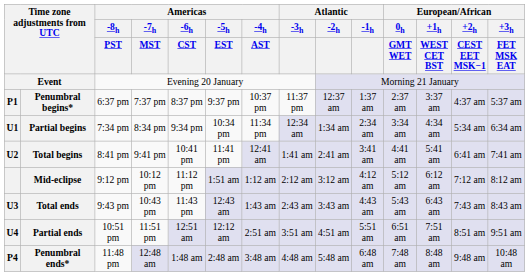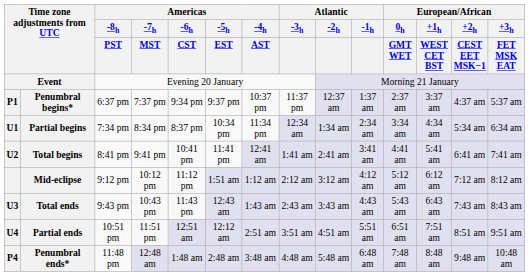 <table class="wikitable">
 <tr valign=top>
 <th colspan=2 rowspan=3>Time zone<br>adjustments from<br><a href='#'>UTC</a></th>
 <th colspan=5>Americas</th>
 <th colspan=3>Atlantic</th>
 <th colspan=4>European/African</th>
 </tr>
 <tr valign=top>
 <th><a href='#'>-8<sub>h</sub></a></th>
 <th><a href='#'>-7<sub>h</sub></a></th>
 <th><a href='#'>-6<sub>h</sub></a></th>
 <th><a href='#'>-5<sub>h</sub></a></th>
 <th><a href='#'>-4<sub>h</sub></a></th>
 <th><a href='#'>-3<sub>h</sub></a></th>
 <th><a href='#'>-2<sub>h</sub></a></th>
 <th><a href='#'>-1<sub>h</sub></a></th>
 <th><a href='#'>0<sub>h</sub></a></th>
 <th><a href='#'>+1<sub>h</sub></a></th>
 <th><a href='#'>+2<sub>h</sub></a></th>
 <th><a href='#'>+3<sub>h</sub></a></th>
 </tr>
 <tr valign=top>
 <th><a href='#'>PST</a></th>
 <th><a href='#'>MST</a></th>
 <th><a href='#'>CST</a></th>
 <th><a href='#'>EST</a></th>
 <th><a href='#'>AST</a></th>
 <th></th>
 <th></th>
 <th></th>
 <th><a href='#'>GMT</a><br><a href='#'>WET</a></th>
 <th><a href='#'>WEST</a><br><a href='#'>CET</a><br><a href='#'>BST</a></th>
 <th><a href='#'>CEST</a><br><a href='#'>EET</a><br><a href='#'>MSK−1</a></th>
 <th><a href='#'>FET</a><br><a href='#'>MSK</a><br><a href='#'>EAT</a></th>
 </tr>
 <tr align=center>
 <th colspan=2>Event</th>
 <td colspan=6>Evening 20 January</td>
 <td colspan=6 BGCOLOR="#e0e0f0">Morning 21 January</td>
 </tr>
 <tr align=center>
 <th>P1</th>
 <th>Penumbral begins*</th>
 <td>6:37 pm</td>
 <td>7:37 pm</td>
-<td>8:37 pm</td>
+<td>9:34 pm</td>
 <td>9:37 pm</td>
 <td>10:37 pm</td>
 <td>11:37 pm</td>
 <td BGCOLOR="#e0e0f0">12:37 am</td>
 <td BGCOLOR="#e0e0f0">1:37 am</td>
 <td BGCOLOR="#e0e0f0">2:37 am</td>
 <td BGCOLOR="#e0e0f0">3:37 am</td>
 <td BGCOLOR="#e0e0f0">4:37 am</td>
 <td BGCOLOR="#e0e0f0">5:37 am</td>
 </tr>
 <tr align=center>
 <th>U1</th>
 <th>Partial begins</th>
 <td>7:34 pm</td>
 <td>8:34 pm</td>
-<td>9:34 pm</td>
+<td>8:37 pm</td>
 <td>10:34 pm</td>
 <td>11:34 pm</td>
 <td BGCOLOR="#e0e0f0">12:34 am</td>
 <td BGCOLOR="#e0e0f0">1:34 am</td>
 <td BGCOLOR="#e0e0f0">2:34 am</td>
 <td BGCOLOR="#e0e0f0">3:34 am</td>
 <td BGCOLOR="#e0e0f0">4:34 am</td>
 <td BGCOLOR="#e0e0f0">5:34 am</td>
 <td BGCOLOR="#e0e0f0">6:34 am</td>
 </tr>
 <tr align=center>
 <th>U2</th>
 <th>Total begins</th>
 <td>8:41 pm</td>
 <td>9:41 pm</td>
 <td>10:41 pm</td>
 <td>11:41 pm</td>
 <td BGCOLOR="#e0e0f0">12:41 am</td>
 <td BGCOLOR="#e0e0f0">1:41 am</td>
 <td BGCOLOR="#e0e0f0">2:41 am</td>
 <td BGCOLOR="#e0e0f0">3:41 am</td>
 <td BGCOLOR="#e0e0f0">4:41 am</td>
 <td BGCOLOR="#e0e0f0">5:41 am</td>
 <td BGCOLOR="#e0e0f0">6:41 am</td>
 <td BGCOLOR="#e0e0f0">7:41 am</td>
 </tr>
 <tr align=center>
 <th></th>
 <th>Mid-eclipse</th>
 <td>9:12 pm</td>
 <td>10:12 pm</td>
 <td>11:12 pm</td>
 <td BGCOLOR="#e0e0f0">1:51 am</td>
 <td BGCOLOR="#e0e0f0">1:12 am</td>
 <td BGCOLOR="#e0e0f0">2:12 am</td>
 <td BGCOLOR="#e0e0f0">3:12 am</td>
 <td BGCOLOR="#e0e0f0">4:12 am</td>
 <td BGCOLOR="#e0e0f0">5:12 am</td>
 <td BGCOLOR="#e0e0f0">6:12 am</td>
 <td BGCOLOR="#e0e0f0">7:12 am</td>
 <td BGCOLOR="#e0e0f0">8:12 am</td>
 </tr>
 <tr align=center>
 <th>U3</th>
 <th>Total ends</th>
 <td>9:43 pm</td>
 <td>10:43 pm</td>
 <td>11:43 pm</td>
 <td BGCOLOR="#e0e0f0">12:43 am</td>
 <td BGCOLOR="#e0e0f0">1:43 am</td>
 <td BGCOLOR="#e0e0f0">2:43 am</td>
 <td BGCOLOR="#e0e0f0">3:43 am</td>
 <td BGCOLOR="#e0e0f0">4:43 am</td>
 <td BGCOLOR="#e0e0f0">5:43 am</td>
 <td BGCOLOR="#e0e0f0">6:43 am</td>
 <td BGCOLOR="#e0e0f0">7:43 am</td>
 <td BGCOLOR="#e0e0f0">8:43 am</td>
 </tr>
 <tr align=center>
 <th>U4</th>
 <th>Partial ends</th>
 <td>10:51 pm</td>
 <td>11:51 pm</td>
 <td BGCOLOR="#e0e0f0">12:51 am</td>
 <td BGCOLOR="#e0e0f0">12:12 am</td>
 <td BGCOLOR="#e0e0f0">2:51 am</td>
 <td BGCOLOR="#e0e0f0">3:51 am</td>
 <td BGCOLOR="#e0e0f0">4:51 am</td>
 <td BGCOLOR="#e0e0f0">5:51 am</td>
 <td BGCOLOR="#e0e0f0">6:51 am</td>
 <td BGCOLOR="#e0e0f0">7:51 am</td>
 <td BGCOLOR="#e0e0f0">8:51 am</td>
 <td BGCOLOR="#e0e0f0">9:51 am</td>
 </tr>
 <tr align=center>
 <th>P4</th>
 <th>Penumbral ends*</th>
 <td>11:48 pm</td>
 <td BGCOLOR="#e0e0f0">12:48 am</td>
 <td BGCOLOR="#e0e0f0">1:48 am</td>
 <td BGCOLOR="#e0e0f0">2:48 am</td>
 <td BGCOLOR="#e0e0f0">3:48 am</td>
 <td BGCOLOR="#e0e0f0">4:48 am</td>
 <td BGCOLOR="#e0e0f0">5:48 am</td>
 <td BGCOLOR="#e0e0f0">6:48 am</td>
 <td BGCOLOR="#e0e0f0">7:48 am</td>
 <td BGCOLOR="#e0e0f0">8:48 am</td>
 <td BGCOLOR="#e0e0f0">9:48 am</td>
 <td BGCOLOR="#e0e0f0">10:48 am</td>
 </tr>
 </table>
